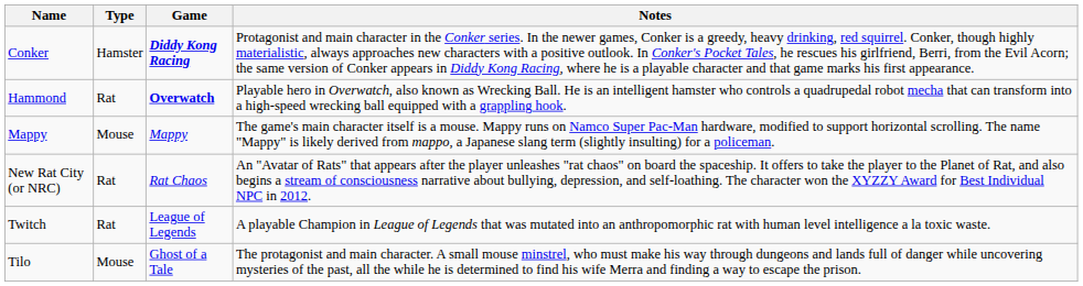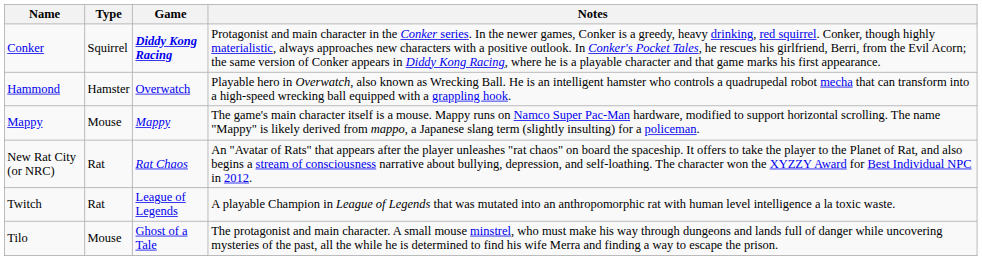 <table class="wikitable sortable">
 <tr>
 <th>Name</th>
 <th>Type</th>
 <th>Game</th>
 <th>Notes</th>
 </tr>
 <tr>
 <td><a href='#'>Conker</a></td>
-<td>Hamster</td>
+<td>Squirrel</td>
 <td><strong><em><a href='#'>Diddy Kong Racing</a></em></strong></td>
 <td>Protagonist and main character in the <a href='#'><em>Conker</em> series</a>. In the newer games, Conker is a greedy, heavy <a href='#'>drinking</a>, <a href='#'>red squirrel</a>. Conker, though highly <a href='#'>materialistic</a>, always approaches new characters with a positive outlook. In <em><a href='#'>Conker's Pocket Tales</a></em>, he rescues his girlfriend, Berri, from the Evil Acorn; the same version of Conker appears in <em><a href='#'>Diddy Kong Racing</a></em>, where he is a playable character and that game marks his first appearance.</td>
 </tr>
 <tr>
 <td><a href='#'>Hammond</a></td>
-<td>Rat</td>
-<td><strong><a href='#'>Overwatch</a></strong></td>
+<td>Hamster</td>
+<td><a href='#'>Overwatch</a></td>
 <td>Playable hero in <em>Overwatch</em>, also known as Wrecking Ball. He is an intelligent hamster who controls a quadrupedal robot <a href='#'>mecha</a> that can transform into a high-speed wrecking ball equipped with a <a href='#'>grappling hook</a>.</td>
 </tr>
 <tr>
 <td><a href='#'>Mappy</a></td>
 <td>Mouse</td>
 <td><em><a href='#'>Mappy</a></em></td>
 <td>The game's main character itself is a mouse. Mappy runs on <a href='#'>Namco Super Pac-Man</a> hardware, modified to support horizontal scrolling. The name "Mappy" is likely derived from <em>mappo</em>, a Japanese slang term (slightly insulting) for a <a href='#'>policeman</a>.</td>
 </tr>
 <tr>
 <td>New Rat City (or NRC)</td>
 <td>Rat</td>
 <td><em><a href='#'>Rat Chaos</a></em></td>
 <td>An "Avatar of Rats" that appears after the player unleashes "rat chaos" on board the spaceship. It offers to take the player to the Planet of Rat, and also begins a <a href='#'>stream of consciousness</a> narrative about bullying, depression, and self-loathing. The character won the <a href='#'>XYZZY Award</a> for <a href='#'>Best Individual NPC</a> in <a href='#'>2012</a>.</td>
 </tr>
 <tr>
 <td>Twitch</td>
 <td>Rat</td>
 <td><a href='#'>League of Legends</a></td>
 <td>A playable Champion in <em>League of Legends</em> that was mutated into an anthropomorphic rat with human level intelligence a la toxic waste.</td>
 </tr>
 <tr>
 <td>Tilo</td>
 <td>Mouse</td>
 <td><a href='#'>Ghost of a Tale</a></td>
 <td>The protagonist and main character. A small mouse <a href='#'>minstrel</a>, who must make his way through dungeons and lands full of danger while uncovering mysteries of the past, all the while he is determined to find his wife Merra and finding a way to escape the prison.</td>
 </tr>
 </table>
